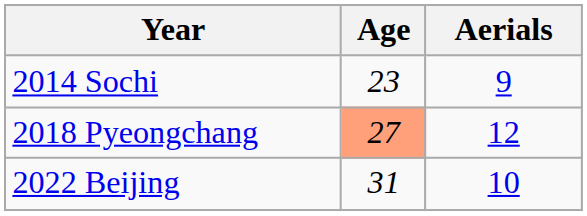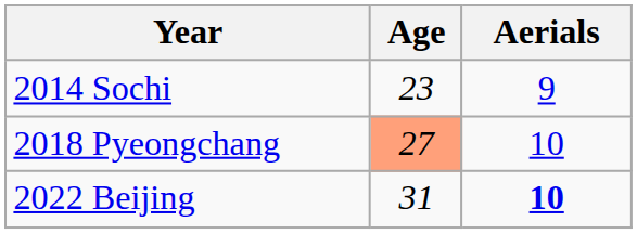 <table class=wikitable style="text-align:center">
 <tr>
 <th style="width:160px;"> Year </th>
 <th> Age </th>
 <th style="width:70px;">Aerials</th>
 </tr>
 <tr>
 <td align=left> <a href='#'>2014 Sochi</a></td>
 <td><em>23</em></td>
 <td><a href='#'>9</a></td>
 </tr>
 <tr>
 <td align=left> <a href='#'>2018 Pyeongchang</a></td>
 <td style="background: lightsalmon;"><em>27</em></td>
-<td><a href='#'>12</a></td>
+<td><a href='#'>10</a></td>
 </tr>
 <tr>
 <td align=left> <a href='#'>2022 Beijing</a></td>
 <td><em>31</em></td>
-<td><a href='#'>10</a></td>
+<td><strong><a href='#'>10</a></strong></td>
 </tr>
 </table>
